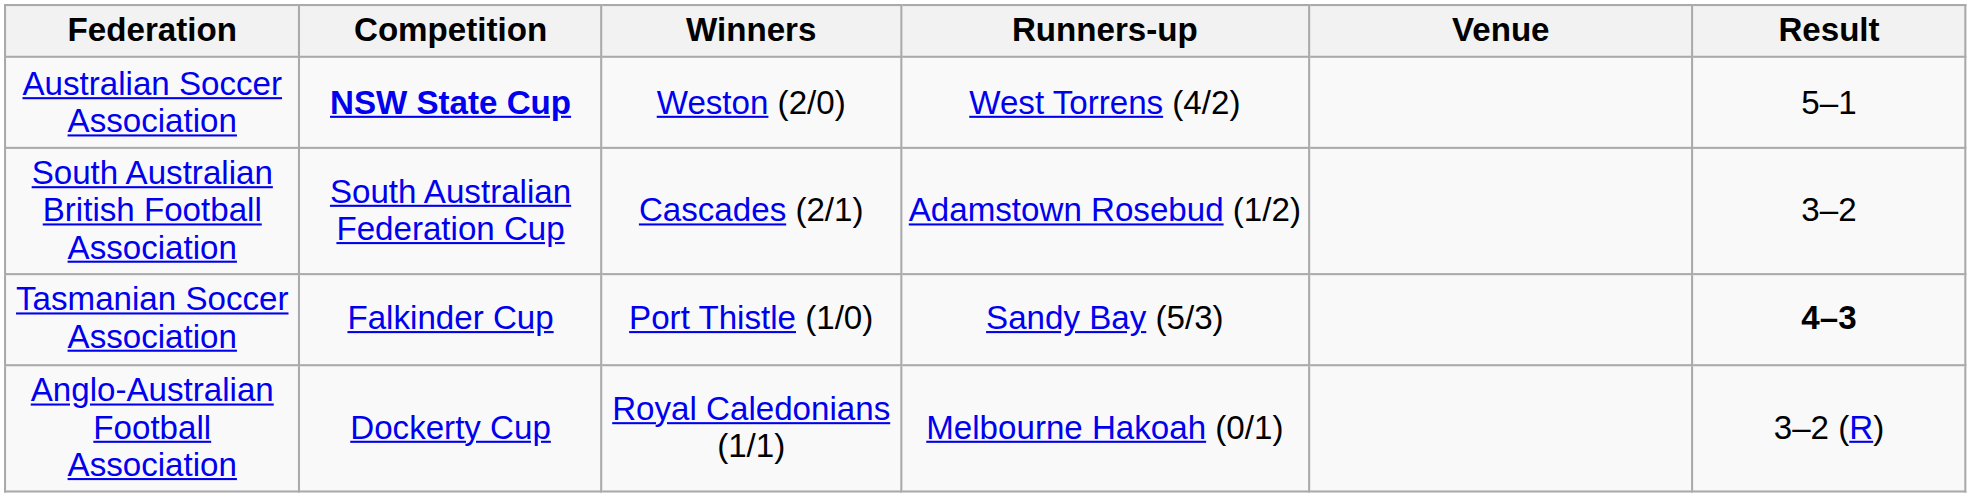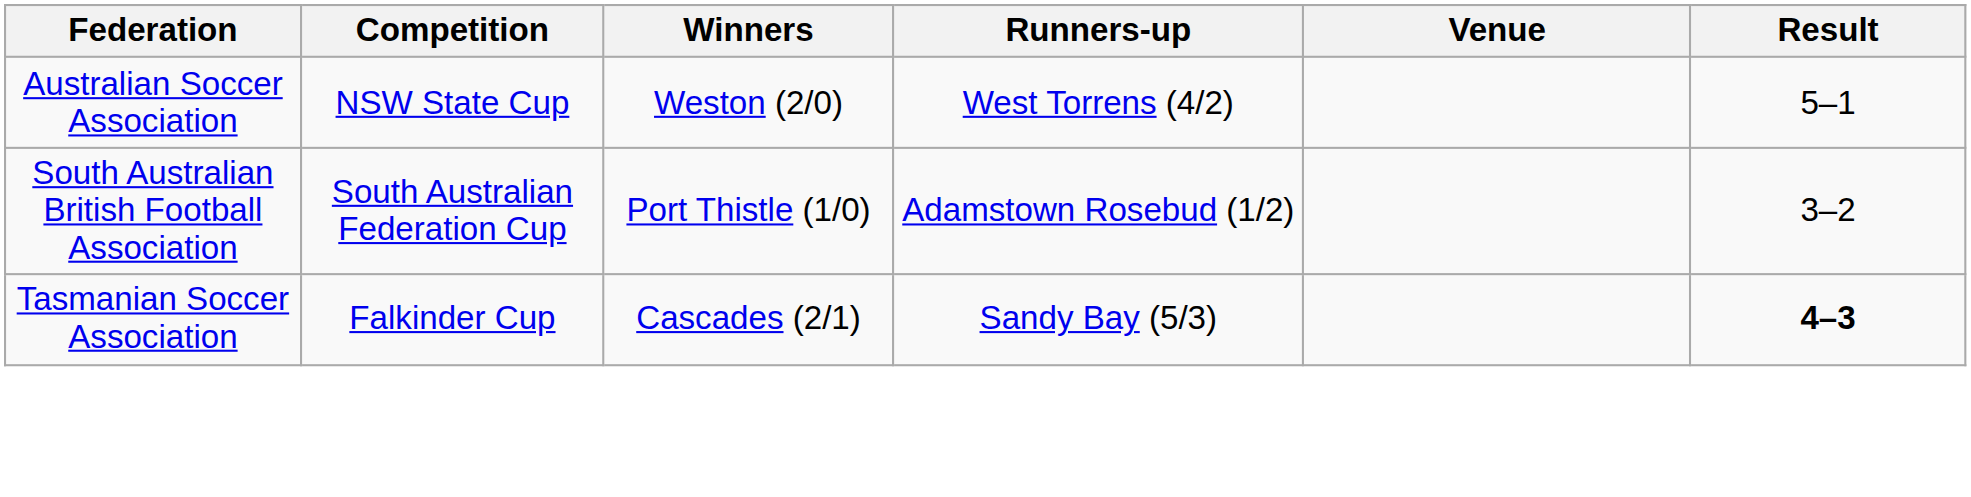 <table class="wikitable" width="75%">
 <tr>
 <th style="width:10em">Federation</th>
 <th style="width:10em">Competition</th>
 <th style="width:10em">Winners</th>
 <th style="width:15em">Runners-up</th>
 <th style="width:15em">Venue</th>
 <th style="width:10em">Result</th>
 </tr>
 <tr>
 <td align="center"><a href='#'>Australian Soccer Association</a></td>
-<td align="center"><strong><a href='#'>NSW State Cup</a></strong></td>
+<td align="center"><a href='#'>NSW State Cup</a></td>
 <td align="center"><a href='#'>Weston</a> (2/0)</td>
 <td align="center"><a href='#'>West Torrens</a> (4/2)</td>
 <td align="center"></td>
 <td align="center">5–1</td>
 </tr>
 <tr>
 <td align="center"><a href='#'>South Australian British Football Association</a></td>
 <td align="center"><a href='#'>South Australian Federation Cup</a></td>
-<td align="center"><a href='#'>Cascades</a> (2/1)</td>
+<td align="center"><a href='#'>Port Thistle</a> (1/0)</td>
 <td align="center"><a href='#'>Adamstown Rosebud</a> (1/2)</td>
 <td align="center"></td>
 <td align="center">3–2</td>
 </tr>
 <tr>
 <td align="center"><a href='#'>Tasmanian Soccer Association</a></td>
 <td align="center"><a href='#'>Falkinder Cup</a></td>
-<td align="center"><a href='#'>Port Thistle</a> (1/0)</td>
+<td align="center"><a href='#'>Cascades</a> (2/1)</td>
 <td align="center"><a href='#'>Sandy Bay</a> (5/3)</td>
 <td align="center"></td>
 <td align="center"><strong>4–3</strong></td>
 </tr>
-<tr>
-<td align="center"><a href='#'>Anglo-Australian Football Association</a></td>
-<td align="center"><a href='#'>Dockerty Cup</a></td>
-<td align="center"><a href='#'>Royal Caledonians</a> (1/1)</td>
-<td align="center"><a href='#'>Melbourne Hakoah</a> (0/1)</td>
-<td align="center"></td>
-<td align="center">3–2 (<a href='#'>R</a>)</td>
-</tr>
 </table>
